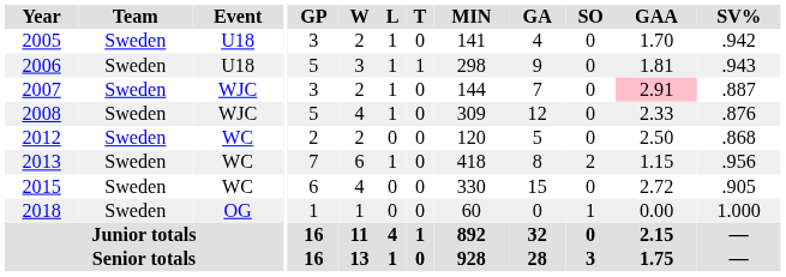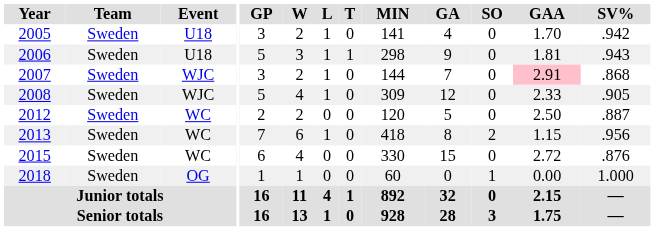 <table border="0" cellpadding="1" cellspacing="0" ID="Table3" style="text-align:center; width:40em">
 <tr ALIGN="center" bgcolor="#e0e0e0">
 <th>Year</th>
 <th>Team</th>
 <th>Event</th>
 <th rowspan="99" bgcolor="#ffffff"></th>
 <th>GP</th>
 <th>W</th>
 <th>L</th>
 <th>T</th>
 <th>MIN</th>
 <th>GA</th>
 <th>SO</th>
 <th>GAA</th>
 <th>SV%</th>
 </tr>
 <tr>
 <td><a href='#'>2005</a></td>
 <td><a href='#'>Sweden</a></td>
 <td><a href='#'>U18</a></td>
 <td>3</td>
 <td>2</td>
 <td>1</td>
 <td>0</td>
 <td>141</td>
 <td>4</td>
 <td>0</td>
 <td>1.70</td>
 <td>.942</td>
 </tr>
 <tr bgcolor="#f0f0f0">
 <td><a href='#'>2006</a></td>
 <td>Sweden</td>
 <td>U18</td>
 <td>5</td>
 <td>3</td>
 <td>1</td>
 <td>1</td>
 <td>298</td>
 <td>9</td>
 <td>0</td>
 <td>1.81</td>
 <td>.943</td>
 </tr>
 <tr>
 <td><a href='#'>2007</a></td>
 <td><a href='#'>Sweden</a></td>
 <td><a href='#'>WJC</a></td>
 <td>3</td>
 <td>2</td>
 <td>1</td>
 <td>0</td>
 <td>144</td>
 <td>7</td>
 <td>0</td>
 <td style="background: pink;">2.91</td>
-<td>.887</td>
+<td>.868</td>
 </tr>
 <tr bgcolor="#f0f0f0">
 <td><a href='#'>2008</a></td>
 <td>Sweden</td>
 <td>WJC</td>
 <td>5</td>
 <td>4</td>
 <td>1</td>
 <td>0</td>
 <td>309</td>
 <td>12</td>
 <td>0</td>
 <td>2.33</td>
-<td>.876</td>
+<td>.905</td>
 </tr>
 <tr>
 <td><a href='#'>2012</a></td>
 <td><a href='#'>Sweden</a></td>
 <td><a href='#'>WC</a></td>
 <td>2</td>
 <td>2</td>
 <td>0</td>
 <td>0</td>
 <td>120</td>
 <td>5</td>
 <td>0</td>
 <td>2.50</td>
-<td>.868</td>
+<td>.887</td>
 </tr>
 <tr bgcolor="#f0f0f0">
 <td><a href='#'>2013</a></td>
 <td>Sweden</td>
 <td>WC</td>
 <td>7</td>
 <td>6</td>
 <td>1</td>
 <td>0</td>
 <td>418</td>
 <td>8</td>
 <td>2</td>
 <td>1.15</td>
 <td>.956</td>
 </tr>
 <tr>
 <td><a href='#'>2015</a></td>
 <td>Sweden</td>
 <td>WC</td>
 <td>6</td>
 <td>4</td>
 <td>0</td>
 <td>0</td>
 <td>330</td>
 <td>15</td>
 <td>0</td>
 <td>2.72</td>
-<td>.905</td>
+<td>.876</td>
 </tr>
 <tr bgcolor="#f0f0f0">
 <td><a href='#'>2018</a></td>
 <td>Sweden</td>
 <td><a href='#'>OG</a></td>
 <td>1</td>
 <td>1</td>
 <td>0</td>
 <td>0</td>
 <td>60</td>
 <td>0</td>
 <td>1</td>
 <td>0.00</td>
 <td>1.000</td>
 </tr>
 <tr bgcolor="#e0e0e0">
 <th colspan=3>Junior totals</th>
 <th>16</th>
 <th>11</th>
 <th>4</th>
 <th>1</th>
 <th>892</th>
 <th>32</th>
 <th>0</th>
 <th>2.15</th>
 <th>—</th>
 </tr>
 <tr bgcolor="#e0e0e0">
 <th colspan=3>Senior totals</th>
 <th>16</th>
 <th>13</th>
 <th>1</th>
 <th>0</th>
 <th>928</th>
 <th>28</th>
 <th>3</th>
 <th>1.75</th>
 <th>—</th>
 </tr>
 </table>
